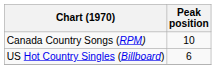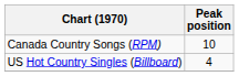 <table class="wikitable sortable">
 <tr>
 <th align="left">Chart (1970)</th>
 <th align="center">Peak<br>position</th>
 </tr>
 <tr>
 <td align="left">Canada Country Songs (<em><a href='#'>RPM</a>)</em></td>
 <td align="center">10</td>
 </tr>
 <tr>
 <td align="left">US <a href='#'>Hot Country Singles</a> (<em><a href='#'>Billboard</a></em>)</td>
-<td align="center">6</td>
+<td align="center">4</td>
 </tr>
 <tr>
 </tr>
 </table>
